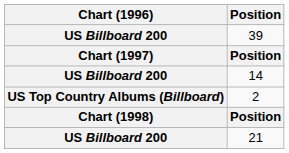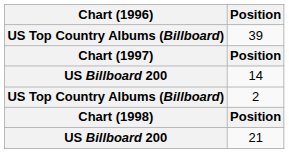 <table class="wikitable plainrowheaders" style="text-align:center">
 <tr>
 <th scope="col">Chart (1996)</th>
 <th scope="col">Position</th>
 </tr>
 <tr>
-<th scope="row">US <em>Billboard</em> 200</th>
+<th scope="row">US Top Country Albums (<em>Billboard</em>)</th>
 <td>39</td>
 </tr>
 <tr>
 <th scope="col">Chart (1997)</th>
 <th scope="col">Position</th>
 </tr>
 <tr>
 <th scope="row">US <em>Billboard</em> 200</th>
 <td>14</td>
 </tr>
 <tr>
 <th scope="row">US Top Country Albums (<em>Billboard</em>)</th>
 <td>2</td>
 </tr>
 <tr>
 <th scope="col">Chart (1998)</th>
 <th scope="col">Position</th>
 </tr>
 <tr>
 <th scope="row">US <em>Billboard</em> 200</th>
 <td>21</td>
 </tr>
 </table>
